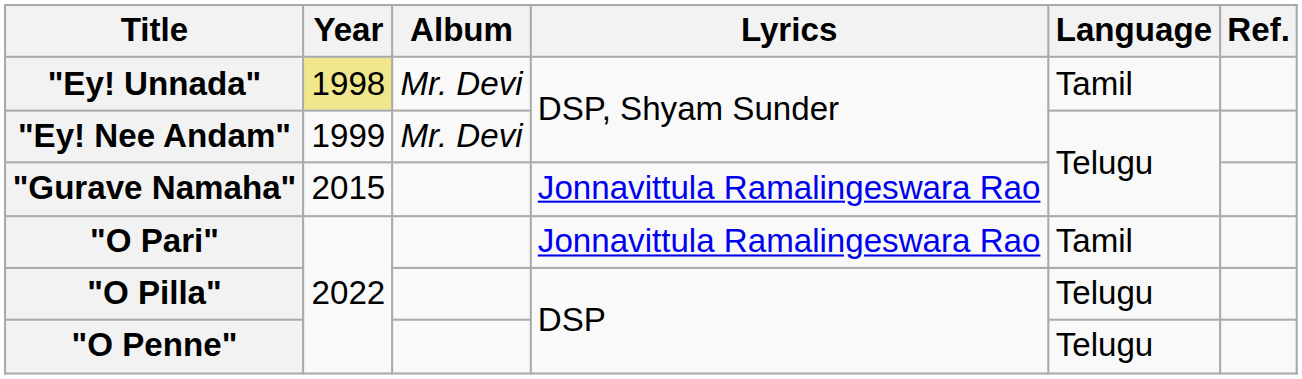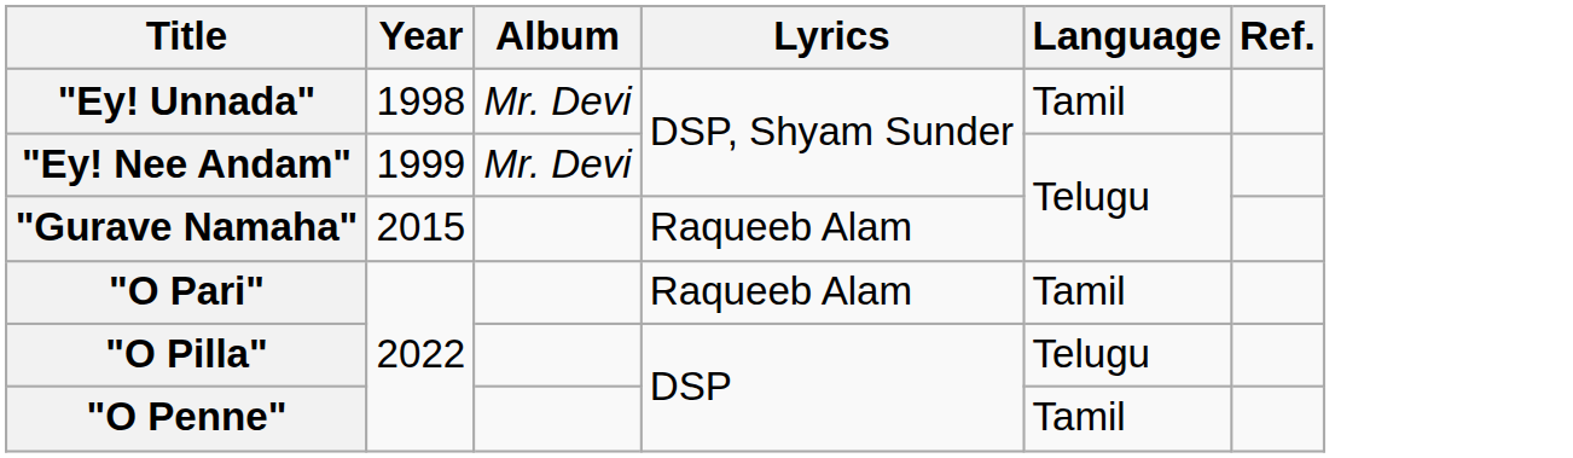 <table class="wikitable">
 <tr>
 <th>Title</th>
 <th>Year</th>
 <th>Album</th>
 <th>Lyrics</th>
 <th>Language</th>
 <th>Ref.</th>
 </tr>
 <tr>
 <th scope="col">"Ey! Unnada"</th>
-<td style="background: khaki;">1998</td>
+<td>1998</td>
 <td><em>Mr. Devi</em></td>
 <td rowspan="2">DSP, Shyam Sunder</td>
 <td>Tamil</td>
 <td></td>
 </tr>
 <tr>
 <th scope="col">"Ey! Nee Andam"</th>
 <td>1999</td>
 <td><em>Mr. Devi</em></td>
 <td rowspan="2">Telugu</td>
 <td></td>
 </tr>
 <tr>
 <th scope="col">"Gurave Namaha"<br></th>
 <td>2015</td>
 <td></td>
-<td><a href='#'>Jonnavittula Ramalingeswara Rao</a></td>
+<td>Raqueeb Alam</td>
 <td></td>
 </tr>
 <tr>
 <th>"O Pari"</th>
 <td rowspan="3">2022</td>
 <td></td>
-<td><a href='#'>Jonnavittula Ramalingeswara Rao</a></td>
+<td>Raqueeb Alam</td>
 <td>Tamil</td>
 <td></td>
 </tr>
 <tr>
 <th>"O Pilla"</th>
 <td></td>
 <td rowspan="2">DSP</td>
 <td>Telugu</td>
 <td></td>
 </tr>
 <tr>
 <th>"O Penne"</th>
 <td></td>
-<td>Telugu</td>
+<td>Tamil</td>
 <td></td>
 </tr>
 </table>
